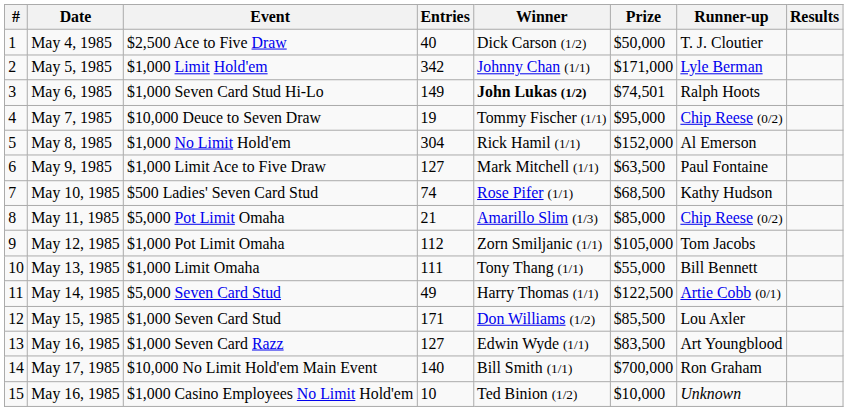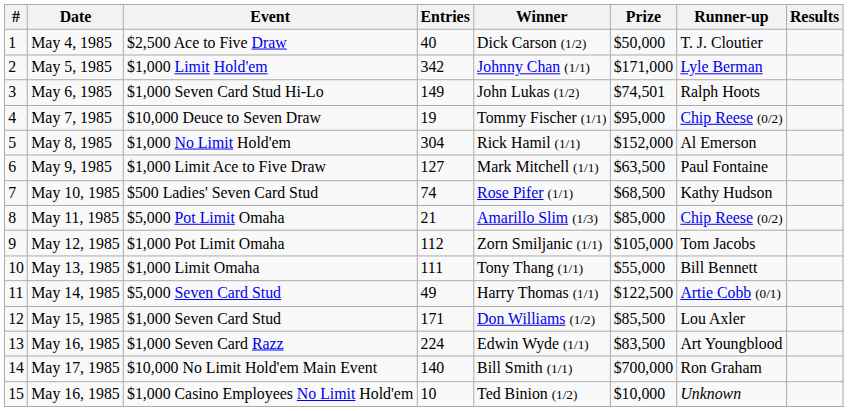 <table class="wikitable sortable">
 <tr>
 <th>#</th>
 <th>Date</th>
 <th bgcolor="#FFEBAD">Event</th>
 <th>Entries</th>
 <th bgcolor="#FFEBAD">Winner</th>
 <th bgcolor="#FFEBAD">Prize</th>
 <th bgcolor="#FFEBAD">Runner-up</th>
 <th>Results</th>
 </tr>
 <tr>
 <td>1</td>
 <td>May 4, 1985</td>
 <td>$2,500 Ace to Five <a href='#'>Draw</a></td>
 <td>40</td>
 <td>Dick Carson <small>(1/2)</small></td>
 <td>$50,000</td>
 <td>T. J. Cloutier</td>
 <td></td>
 </tr>
 <tr>
 <td>2</td>
 <td>May 5, 1985</td>
 <td>$1,000 <a href='#'>Limit</a> <a href='#'>Hold'em</a></td>
 <td>342</td>
 <td><a href='#'>Johnny Chan</a> <small>(1/1)</small></td>
 <td>$171,000</td>
 <td><a href='#'>Lyle Berman</a></td>
 <td></td>
 </tr>
 <tr>
 <td>3</td>
 <td>May 6, 1985</td>
 <td>$1,000 Seven Card Stud Hi-Lo</td>
 <td>149</td>
-<td><strong>John Lukas <small>(1/2)</small></strong></td>
+<td>John Lukas <small>(1/2)</small></td>
 <td>$74,501</td>
 <td>Ralph Hoots</td>
 <td></td>
 </tr>
 <tr>
 <td>4</td>
 <td>May 7, 1985</td>
 <td>$10,000 Deuce to Seven Draw</td>
 <td>19</td>
 <td>Tommy Fischer <small>(1/1)</small></td>
 <td>$95,000</td>
 <td><a href='#'>Chip Reese</a> <small>(0/2)</small></td>
 <td></td>
 </tr>
 <tr>
 <td>5</td>
 <td>May 8, 1985</td>
 <td>$1,000 <a href='#'>No Limit</a> Hold'em</td>
 <td>304</td>
 <td>Rick Hamil <small>(1/1)</small></td>
 <td>$152,000</td>
 <td>Al Emerson</td>
 <td></td>
 </tr>
 <tr>
 <td>6</td>
 <td>May 9, 1985</td>
 <td>$1,000 Limit Ace to Five Draw</td>
 <td>127</td>
 <td>Mark Mitchell <small>(1/1)</small></td>
 <td>$63,500</td>
 <td>Paul Fontaine</td>
 <td></td>
 </tr>
 <tr>
 <td>7</td>
 <td>May 10, 1985</td>
 <td>$500 Ladies' Seven Card Stud</td>
 <td>74</td>
 <td><a href='#'>Rose Pifer</a> <small>(1/1)</small></td>
 <td>$68,500</td>
 <td>Kathy Hudson</td>
 <td></td>
 </tr>
 <tr>
 <td>8</td>
 <td>May 11, 1985</td>
 <td>$5,000 <a href='#'>Pot Limit</a> Omaha</td>
 <td>21</td>
 <td><a href='#'>Amarillo Slim</a> <small>(1/3)</small></td>
 <td>$85,000</td>
 <td><a href='#'>Chip Reese</a> <small>(0/2)</small></td>
 <td></td>
 </tr>
 <tr>
 <td>9</td>
 <td>May 12, 1985</td>
 <td>$1,000 Pot Limit Omaha</td>
 <td>112</td>
 <td>Zorn Smiljanic <small>(1/1)</small></td>
 <td>$105,000</td>
 <td>Tom Jacobs</td>
 <td></td>
 </tr>
 <tr>
 <td>10</td>
 <td>May 13, 1985</td>
 <td>$1,000 Limit Omaha</td>
 <td>111</td>
 <td>Tony Thang <small>(1/1)</small></td>
 <td>$55,000</td>
 <td>Bill Bennett</td>
 <td></td>
 </tr>
 <tr>
 <td>11</td>
 <td>May 14, 1985</td>
 <td>$5,000 <a href='#'>Seven Card Stud</a></td>
 <td>49</td>
 <td>Harry Thomas <small>(1/1)</small></td>
 <td>$122,500</td>
 <td><a href='#'>Artie Cobb</a> <small>(0/1)</small></td>
 <td></td>
 </tr>
 <tr>
 <td>12</td>
 <td>May 15, 1985</td>
 <td>$1,000 Seven Card Stud</td>
 <td>171</td>
 <td><a href='#'>Don Williams</a> <small>(1/2)</small></td>
 <td>$85,500</td>
 <td>Lou Axler</td>
 <td></td>
 </tr>
 <tr>
 <td>13</td>
 <td>May 16, 1985</td>
 <td>$1,000 Seven Card <a href='#'>Razz</a></td>
-<td>127</td>
+<td>224</td>
 <td>Edwin Wyde <small>(1/1)</small></td>
 <td>$83,500</td>
 <td>Art Youngblood</td>
 <td></td>
 </tr>
 <tr>
 <td>14</td>
 <td>May 17, 1985</td>
 <td>$10,000 No Limit Hold'em Main Event</td>
 <td>140</td>
 <td>Bill Smith <small>(1/1)</small></td>
 <td>$700,000</td>
 <td>Ron Graham</td>
 <td></td>
 </tr>
 <tr>
 <td>15</td>
 <td>May 16, 1985</td>
 <td>$1,000 Casino Employees <a href='#'>No Limit</a> Hold'em</td>
 <td>10</td>
 <td>Ted Binion <small>(1/2)</small></td>
 <td>$10,000</td>
 <td><em>Unknown</em></td>
 <td></td>
 </tr>
 </table>
